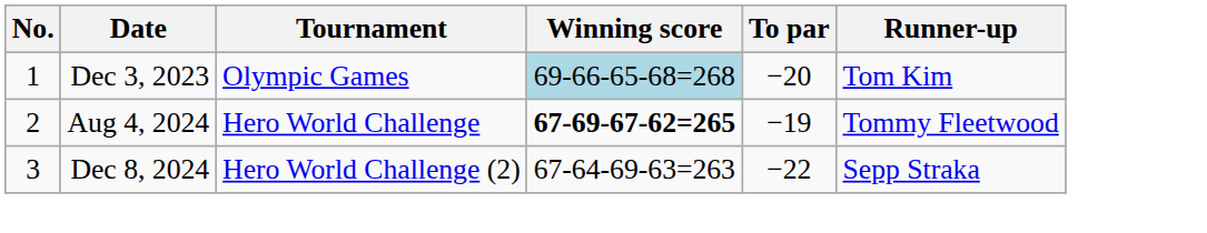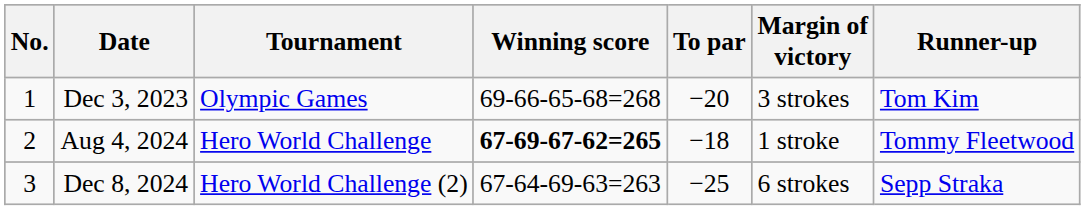 <table class="wikitable" style="font-size:95%;">
 <tr>
 <th>No.</th>
 <th>Date</th>
 <th>Tournament</th>
 <th>Winning score</th>
 <th>To par</th>
+<th>Margin of<br>victory</th>
 <th>Runner-up</th>
 </tr>
 <tr>
 <td align=center>1</td>
 <td align=right>Dec 3, 2023</td>
 <td><a href='#'>Olympic Games</a></td>
-<td style="background: lightblue;">69-66-65-68=268</td>
+<td>69-66-65-68=268</td>
 <td align=center>−20</td>
+<td>3 strokes</td>
 <td> <a href='#'>Tom Kim</a></td>
 </tr>
 <tr>
 <td align=center>2</td>
 <td align=right>Aug 4, 2024</td>
 <td><a href='#'>Hero World Challenge</a></td>
 <td><strong>67-69-67-62=265</strong></td>
-<td align=center>−19</td>
+<td align=center>−18</td>
+<td>1 stroke</td>
 <td> <a href='#'>Tommy Fleetwood</a></td>
 </tr>
 <tr>
 <td align=center>3</td>
 <td align=right>Dec 8, 2024</td>
 <td><a href='#'>Hero World Challenge</a> (2)</td>
 <td>67-64-69-63=263</td>
-<td align=center>−22</td>
+<td align=center>−25</td>
+<td>6 strokes</td>
 <td> <a href='#'>Sepp Straka</a></td>
 </tr>
 </table>
